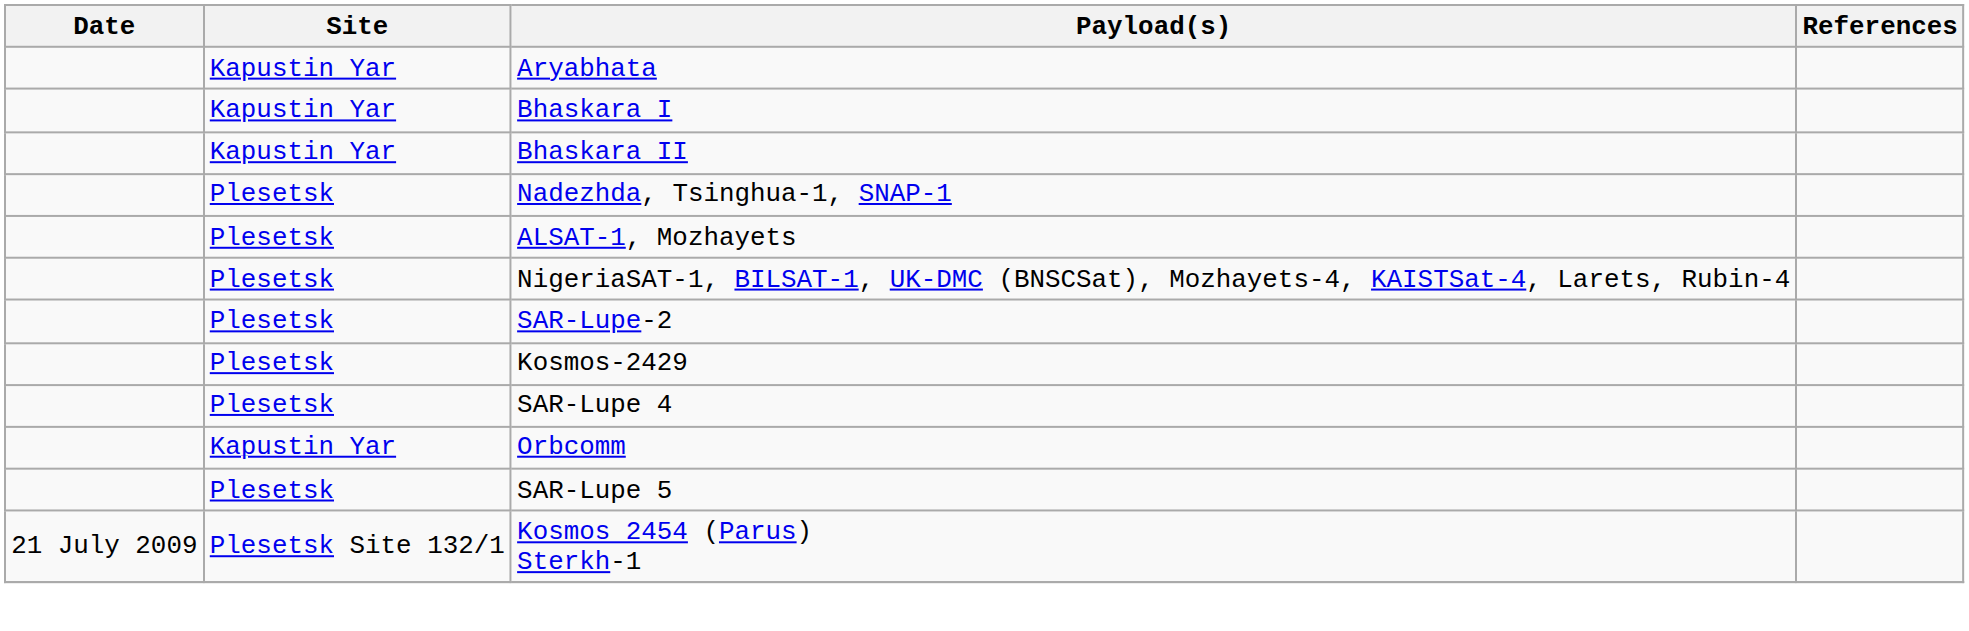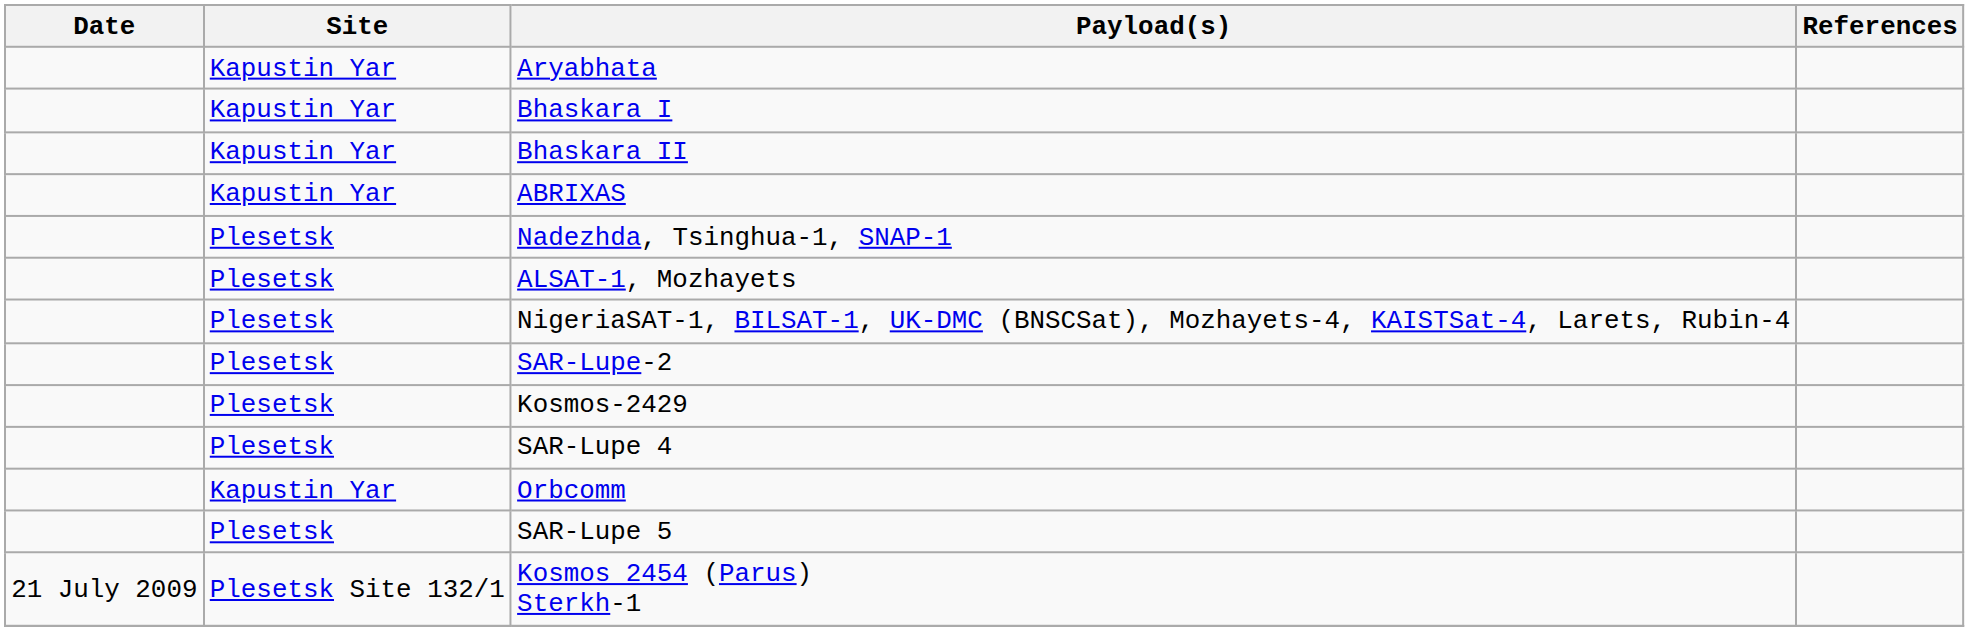 <table class="wikitable">
 <tr>
 <th>Date</th>
 <th>Site</th>
 <th>Payload(s)</th>
 <th>References</th>
 </tr>
 <tr>
 <td></td>
 <td><a href='#'>Kapustin Yar</a></td>
 <td><a href='#'>Aryabhata</a></td>
 <td></td>
 </tr>
 <tr>
 <td></td>
 <td><a href='#'>Kapustin Yar</a></td>
 <td><a href='#'>Bhaskara I</a></td>
 <td></td>
 </tr>
 <tr>
 <td></td>
 <td><a href='#'>Kapustin Yar</a></td>
 <td><a href='#'>Bhaskara II</a></td>
+<td></td>
+</tr>
+<tr>
+<td></td>
+<td><a href='#'>Kapustin Yar</a></td>
+<td><a href='#'>ABRIXAS</a></td>
 <td></td>
 </tr>
 <tr>
 <td></td>
 <td><a href='#'>Plesetsk</a></td>
 <td><a href='#'>Nadezhda</a>, Tsinghua-1, <a href='#'>SNAP-1</a></td>
 <td></td>
 </tr>
 <tr>
 <td></td>
 <td><a href='#'>Plesetsk</a></td>
 <td><a href='#'>ALSAT-1</a>, Mozhayets</td>
 <td></td>
 </tr>
 <tr>
 <td></td>
 <td><a href='#'>Plesetsk</a></td>
 <td>NigeriaSAT-1, <a href='#'>BILSAT-1</a>, <a href='#'>UK-DMC</a> (BNSCSat), Mozhayets-4, <a href='#'>KAISTSat-4</a>, Larets, Rubin-4</td>
 <td></td>
 </tr>
 <tr>
 <td></td>
 <td><a href='#'>Plesetsk</a></td>
 <td><a href='#'>SAR-Lupe</a>-2</td>
 <td></td>
 </tr>
 <tr>
 <td></td>
 <td><a href='#'>Plesetsk</a></td>
 <td>Kosmos-2429</td>
 <td></td>
 </tr>
 <tr>
 <td></td>
 <td><a href='#'>Plesetsk</a></td>
 <td>SAR-Lupe 4</td>
 <td></td>
 </tr>
 <tr>
 <td></td>
 <td><a href='#'>Kapustin Yar</a></td>
 <td><a href='#'>Orbcomm</a></td>
 <td></td>
 </tr>
 <tr>
 <td></td>
 <td><a href='#'>Plesetsk</a></td>
 <td>SAR-Lupe 5</td>
 <td></td>
 </tr>
 <tr>
 <td>21 July 2009</td>
 <td><a href='#'>Plesetsk</a> Site 132/1</td>
 <td><a href='#'>Kosmos 2454</a> (<a href='#'>Parus</a>)<br><a href='#'>Sterkh</a>-1</td>
 <td></td>
 </tr>
 <tr>
 </tr>
 </table>
